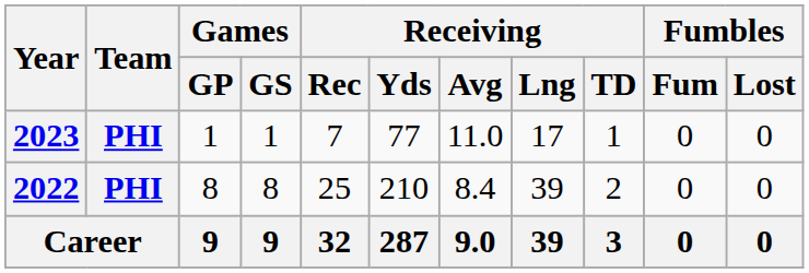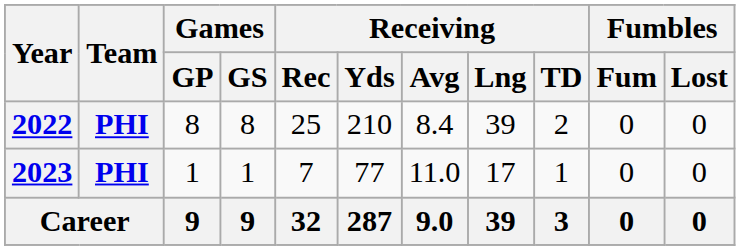 <table class="wikitable" style="text-align:center">
 <tr>
 <th rowspan="2">Year</th>
 <th rowspan="2">Team</th>
 <th colspan="2">Games</th>
 <th colspan="5">Receiving</th>
 <th colspan="2">Fumbles</th>
 </tr>
 <tr>
 <th>GP</th>
 <th>GS</th>
 <th>Rec</th>
 <th>Yds</th>
 <th>Avg</th>
 <th>Lng</th>
 <th>TD</th>
 <th>Fum</th>
 <th>Lost</th>
 </tr>
 <tr>
+<th><a href='#'>2022</a></th>
+<th><a href='#'>PHI</a></th>
+<td>8</td>
+<td>8</td>
+<td>25</td>
+<td>210</td>
+<td>8.4</td>
+<td>39</td>
+<td>2</td>
+<td>0</td>
+<td>0</td>
+</tr>
+<tr>
 <th><a href='#'>2023</a></th>
 <th><a href='#'>PHI</a></th>
 <td>1</td>
 <td>1</td>
 <td>7</td>
 <td>77</td>
 <td>11.0</td>
 <td>17</td>
 <td>1</td>
-<td>0</td>
-<td>0</td>
-</tr>
-<tr>
-<th><a href='#'>2022</a></th>
-<th><a href='#'>PHI</a></th>
-<td>8</td>
-<td>8</td>
-<td>25</td>
-<td>210</td>
-<td>8.4</td>
-<td>39</td>
-<td>2</td>
 <td>0</td>
 <td>0</td>
 </tr>
 <tr>
 <th colspan="2">Career</th>
 <th>9</th>
 <th>9</th>
 <th>32</th>
 <th>287</th>
 <th>9.0</th>
 <th>39</th>
 <th>3</th>
 <th>0</th>
 <th>0</th>
 </tr>
 </table>
